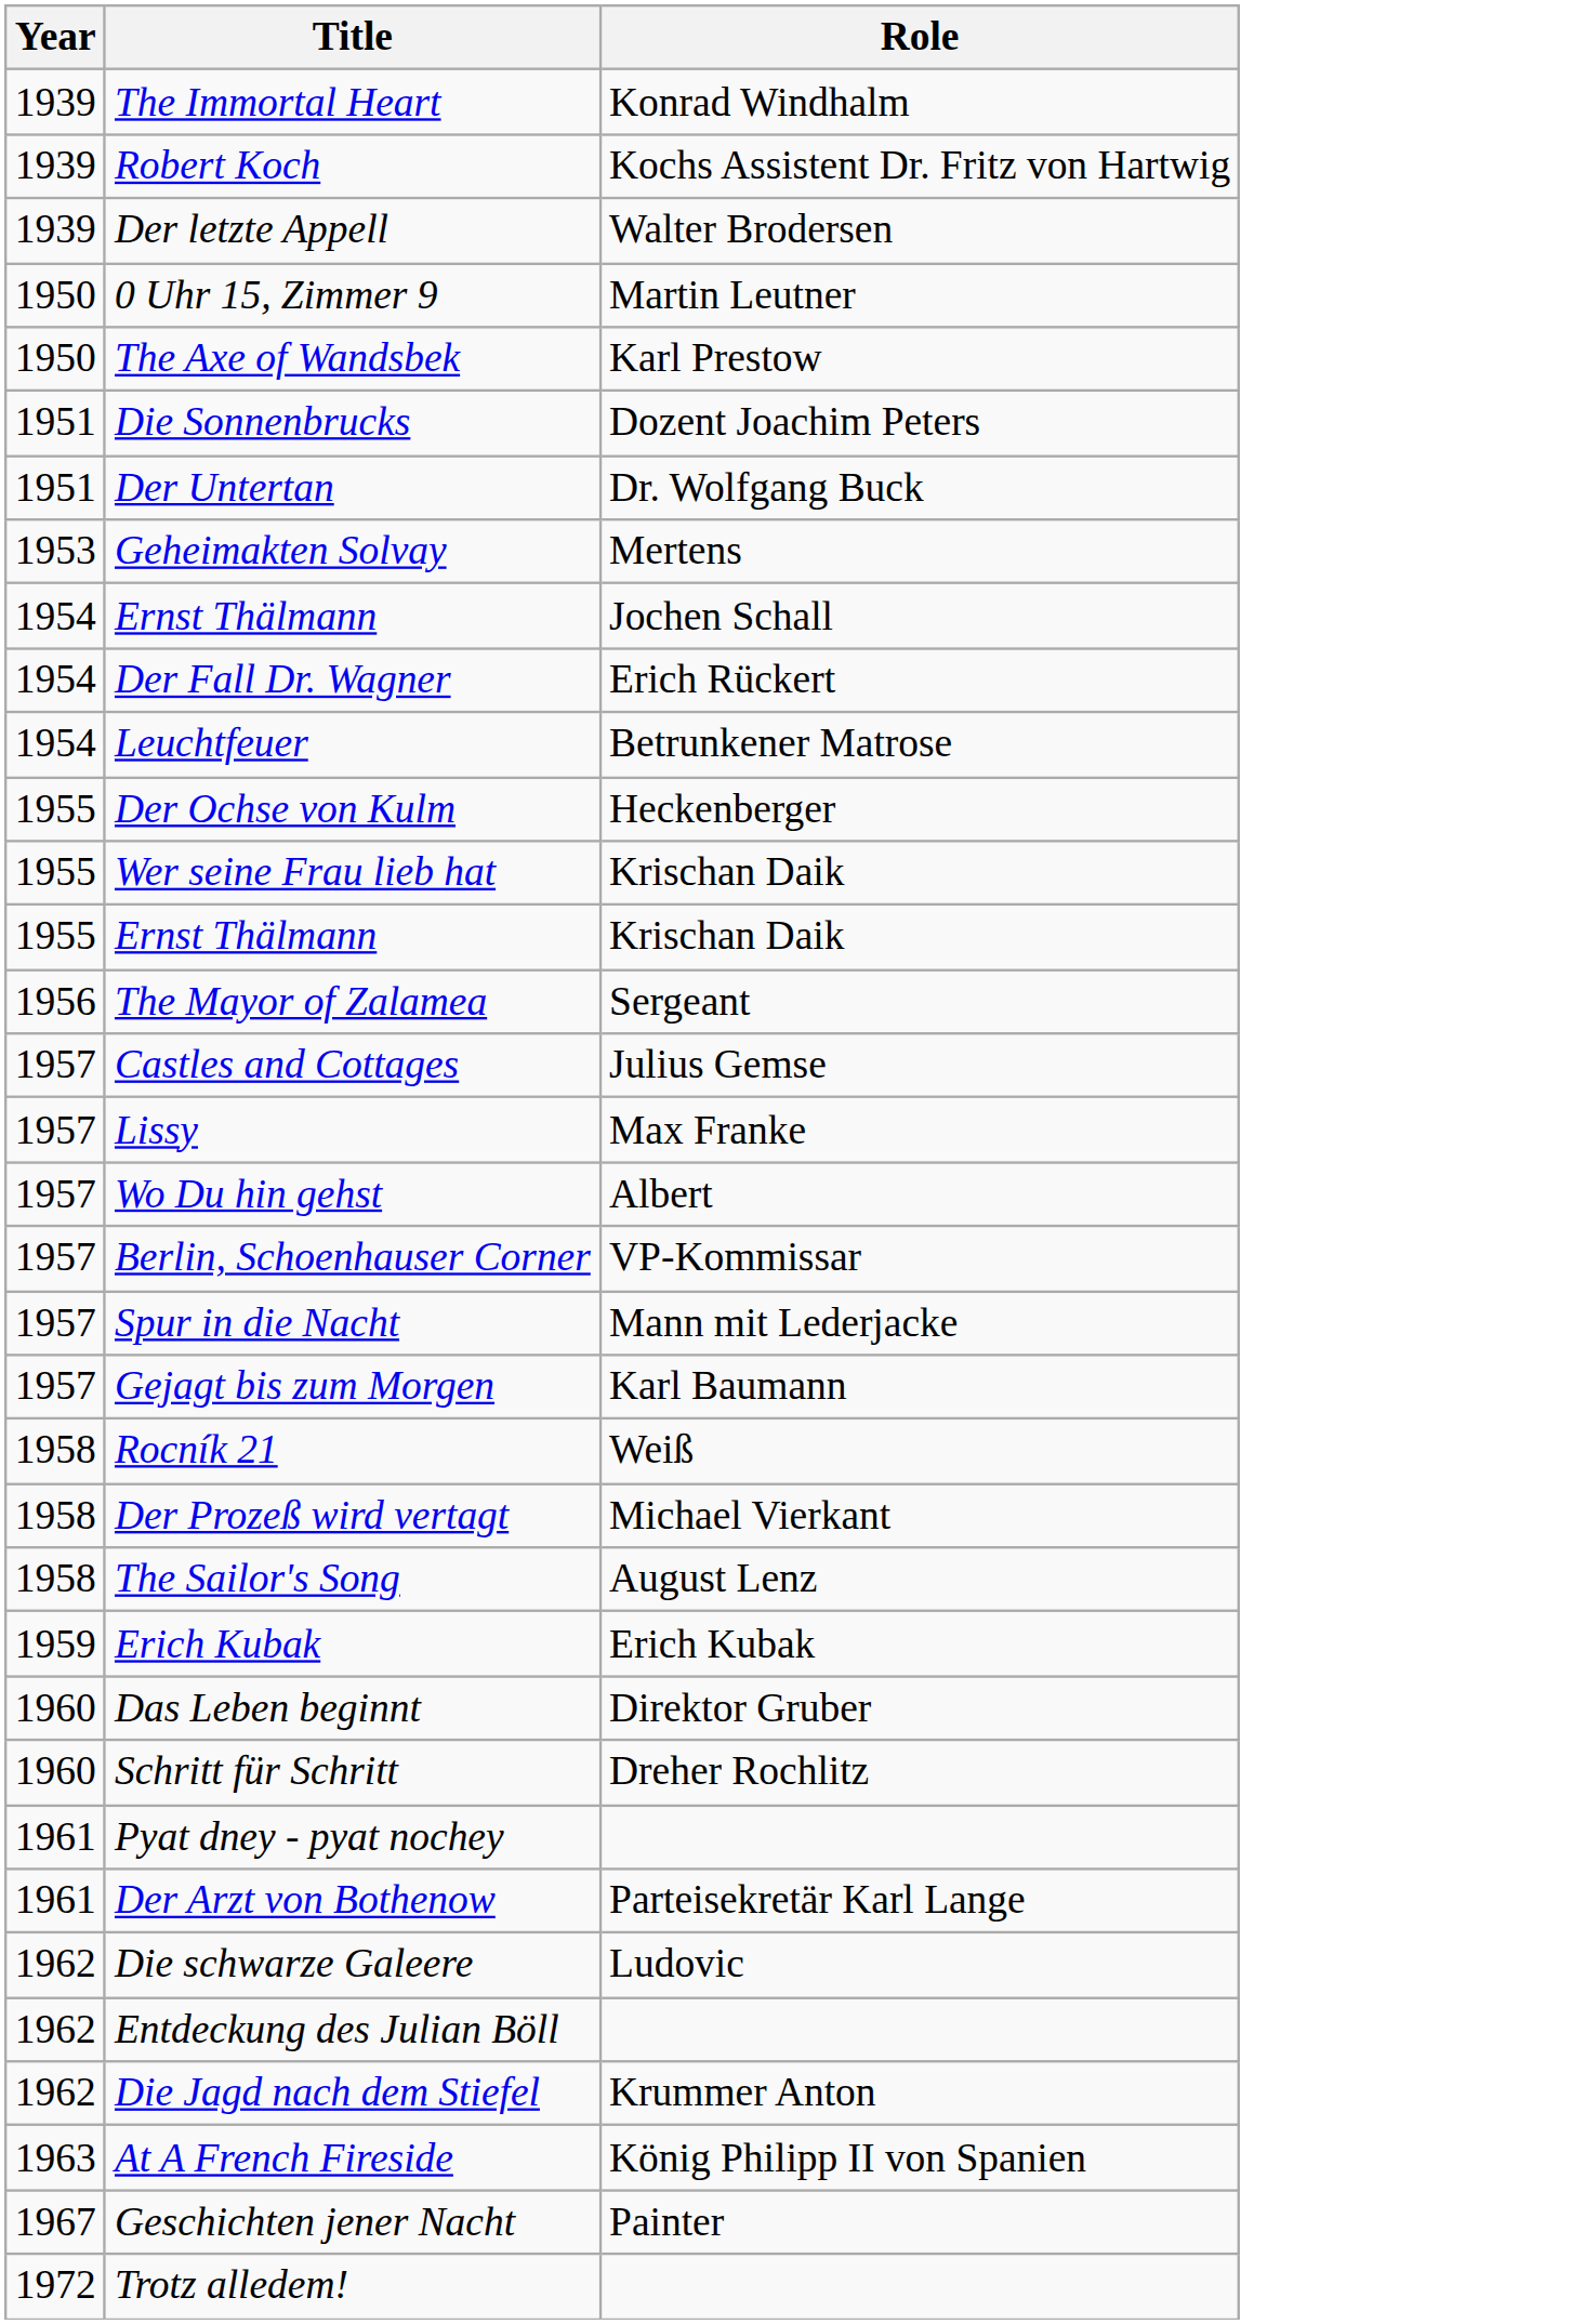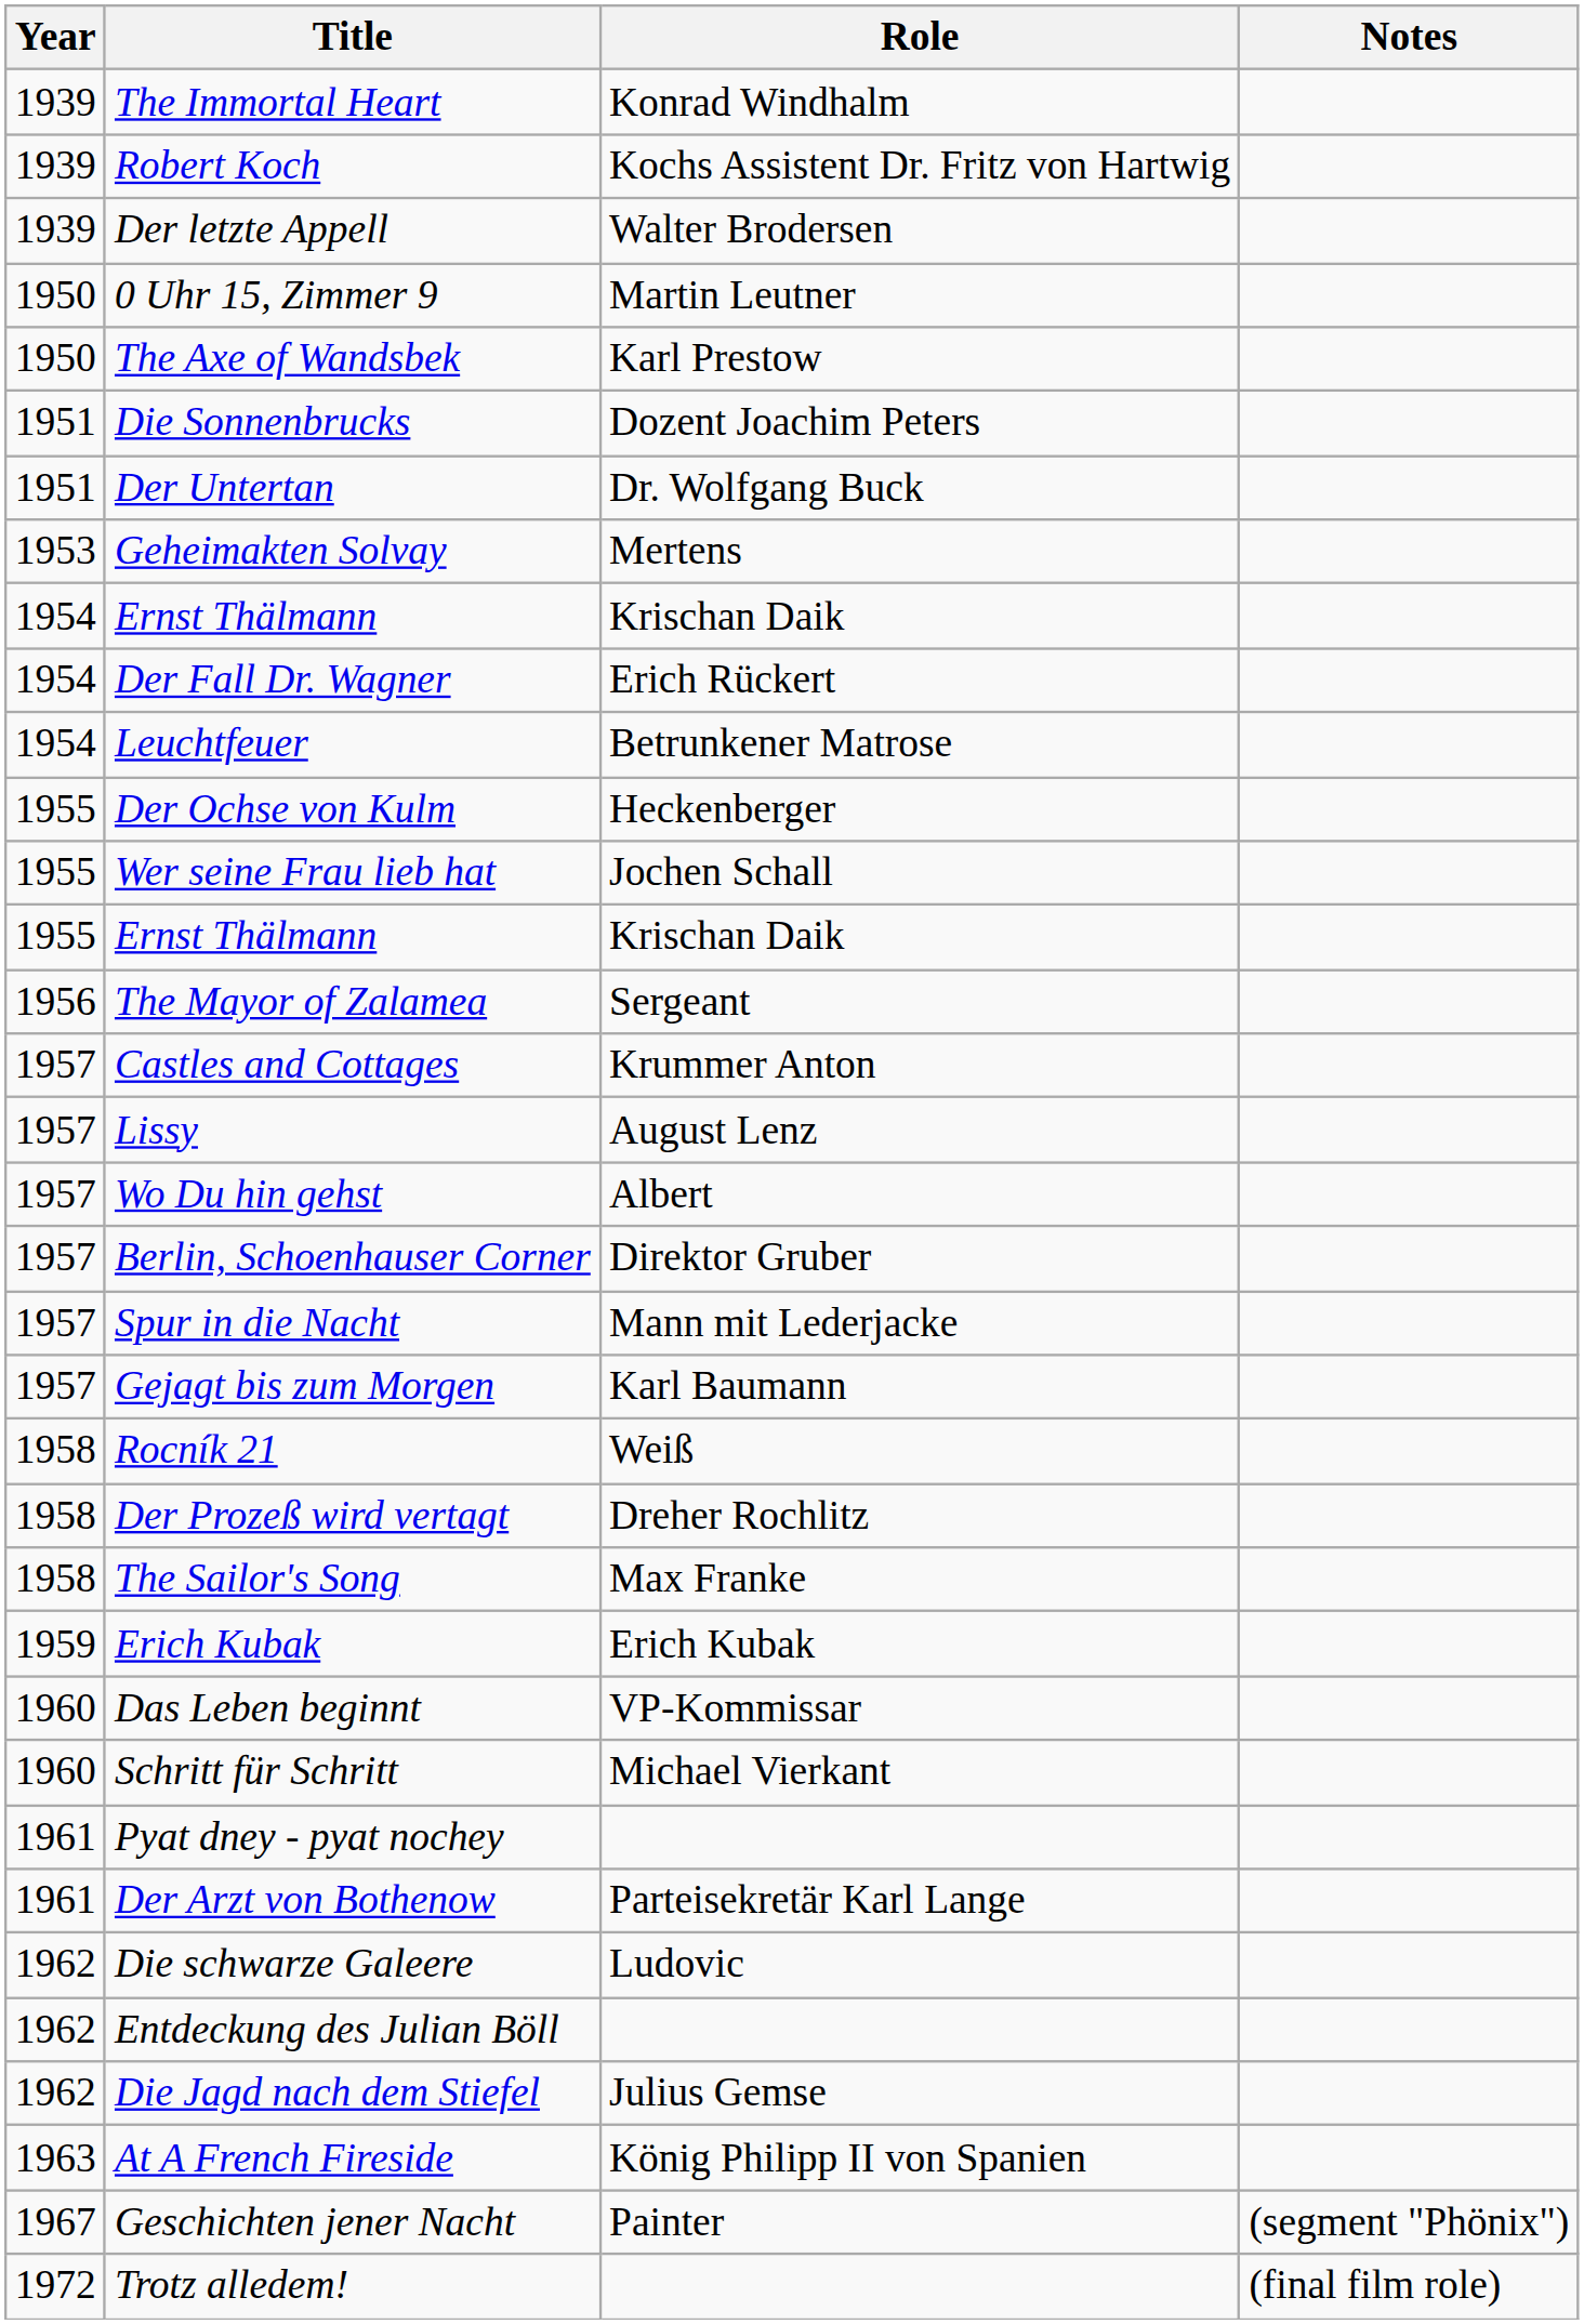 <table class="wikitable">
 <tr>
 <th>Year</th>
 <th>Title</th>
 <th>Role</th>
+<th>Notes</th>
 </tr>
 <tr>
 <td>1939</td>
 <td><em><a href='#'>The Immortal Heart</a></em></td>
 <td>Konrad Windhalm</td>
+<td></td>
 </tr>
 <tr>
 <td>1939</td>
 <td><em><a href='#'>Robert Koch</a></em></td>
 <td>Kochs Assistent Dr. Fritz von Hartwig</td>
+<td></td>
 </tr>
 <tr>
 <td>1939</td>
 <td><em>Der letzte Appell</em></td>
 <td>Walter Brodersen</td>
+<td></td>
 </tr>
 <tr>
 <td>1950</td>
 <td><em>0 Uhr 15, Zimmer 9</em></td>
 <td>Martin Leutner</td>
+<td></td>
 </tr>
 <tr>
 <td>1950</td>
 <td><em><a href='#'>The Axe of Wandsbek</a></em></td>
 <td>Karl Prestow</td>
+<td></td>
 </tr>
 <tr>
 <td>1951</td>
 <td><em><a href='#'>Die Sonnenbrucks</a></em></td>
 <td>Dozent Joachim Peters</td>
+<td></td>
 </tr>
 <tr>
 <td>1951</td>
 <td><em><a href='#'>Der Untertan</a></em></td>
 <td>Dr. Wolfgang Buck</td>
+<td></td>
 </tr>
 <tr>
 <td>1953</td>
 <td><em><a href='#'>Geheimakten Solvay</a></em></td>
 <td>Mertens</td>
+<td></td>
 </tr>
 <tr>
 <td>1954</td>
 <td><em><a href='#'>Ernst Thälmann</a></em></td>
-<td>Jochen Schall</td>
+<td>Krischan Daik</td>
+<td></td>
 </tr>
 <tr>
 <td>1954</td>
 <td><em><a href='#'>Der Fall Dr. Wagner</a></em></td>
 <td>Erich Rückert</td>
+<td></td>
 </tr>
 <tr>
 <td>1954</td>
 <td><em><a href='#'>Leuchtfeuer</a></em></td>
 <td>Betrunkener Matrose</td>
+<td></td>
 </tr>
 <tr>
 <td>1955</td>
 <td><em><a href='#'>Der Ochse von Kulm</a></em></td>
 <td>Heckenberger</td>
+<td></td>
 </tr>
 <tr>
 <td>1955</td>
 <td><em><a href='#'>Wer seine Frau lieb hat</a></em></td>
-<td>Krischan Daik</td>
+<td>Jochen Schall</td>
+<td></td>
 </tr>
 <tr>
 <td>1955</td>
 <td><em><a href='#'>Ernst Thälmann</a></em></td>
 <td>Krischan Daik</td>
+<td></td>
 </tr>
 <tr>
 <td>1956</td>
 <td><em><a href='#'>The Mayor of Zalamea</a></em></td>
 <td>Sergeant</td>
+<td></td>
 </tr>
 <tr>
 <td>1957</td>
 <td><em><a href='#'>Castles and Cottages</a></em></td>
-<td>Julius Gemse</td>
+<td>Krummer Anton</td>
+<td></td>
 </tr>
 <tr>
 <td>1957</td>
 <td><em><a href='#'>Lissy</a></em></td>
-<td>Max Franke</td>
+<td>August Lenz</td>
+<td></td>
 </tr>
 <tr>
 <td>1957</td>
 <td><em><a href='#'>Wo Du hin gehst</a></em></td>
 <td>Albert</td>
+<td></td>
 </tr>
 <tr>
 <td>1957</td>
 <td><em><a href='#'>Berlin, Schoenhauser Corner</a></em></td>
-<td>VP-Kommissar</td>
+<td>Direktor Gruber</td>
+<td></td>
 </tr>
 <tr>
 <td>1957</td>
 <td><em><a href='#'>Spur in die Nacht</a></em></td>
 <td>Mann mit Lederjacke</td>
+<td></td>
 </tr>
 <tr>
 <td>1957</td>
 <td><em><a href='#'>Gejagt bis zum Morgen</a></em></td>
 <td>Karl Baumann</td>
+<td></td>
 </tr>
 <tr>
 <td>1958</td>
 <td><em><a href='#'>Rocník 21</a></em></td>
 <td>Weiß</td>
+<td></td>
 </tr>
 <tr>
 <td>1958</td>
 <td><em><a href='#'>Der Prozeß wird vertagt</a></em></td>
-<td>Michael Vierkant</td>
+<td>Dreher Rochlitz</td>
+<td></td>
 </tr>
 <tr>
 <td>1958</td>
 <td><em><a href='#'>The Sailor's Song</a></em></td>
-<td>August Lenz</td>
+<td>Max Franke</td>
+<td></td>
 </tr>
 <tr>
 <td>1959</td>
 <td><em><a href='#'>Erich Kubak</a></em></td>
 <td>Erich Kubak</td>
+<td></td>
 </tr>
 <tr>
 <td>1960</td>
 <td><em>Das Leben beginnt</em></td>
-<td>Direktor Gruber</td>
+<td>VP-Kommissar</td>
+<td></td>
 </tr>
 <tr>
 <td>1960</td>
 <td><em>Schritt für Schritt</em></td>
-<td>Dreher Rochlitz</td>
+<td>Michael Vierkant</td>
+<td></td>
 </tr>
 <tr>
 <td>1961</td>
 <td><em>Pyat dney - pyat nochey</em></td>
+<td></td>
 <td></td>
 </tr>
 <tr>
 <td>1961</td>
 <td><em><a href='#'>Der Arzt von Bothenow</a></em></td>
 <td>Parteisekretär Karl Lange</td>
+<td></td>
 </tr>
 <tr>
 <td>1962</td>
 <td><em>Die schwarze Galeere</em></td>
 <td>Ludovic</td>
+<td></td>
 </tr>
 <tr>
 <td>1962</td>
 <td><em>Entdeckung des Julian Böll</em></td>
 <td></td>
+<td></td>
 </tr>
 <tr>
 <td>1962</td>
 <td><em><a href='#'>Die Jagd nach dem Stiefel</a></em></td>
-<td>Krummer Anton</td>
+<td>Julius Gemse</td>
+<td></td>
 </tr>
 <tr>
 <td>1963</td>
 <td><em><a href='#'>At A French Fireside</a></em></td>
 <td>König Philipp II von Spanien</td>
+<td></td>
 </tr>
 <tr>
 <td>1967</td>
 <td><em>Geschichten jener Nacht</em></td>
 <td>Painter</td>
+<td>(segment "Phönix")</td>
 </tr>
 <tr>
 <td>1972</td>
 <td><em>Trotz alledem!</em></td>
 <td></td>
+<td>(final film role)</td>
 </tr>
 </table>
